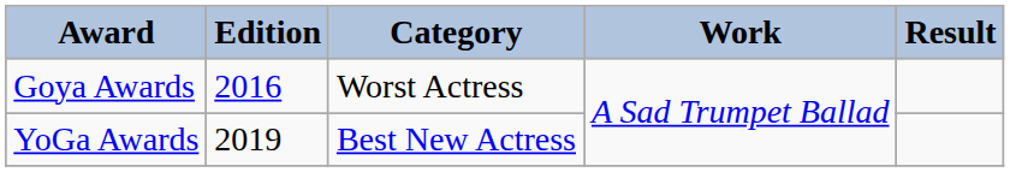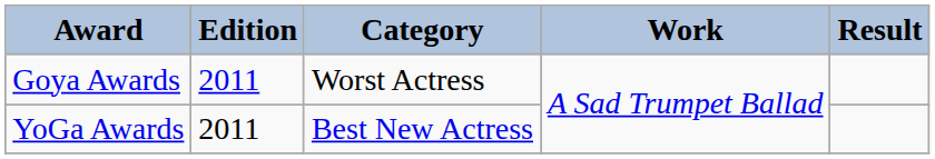 <table class="wikitable">
 <tr>
 <th style="background:#B0C4DE;">Award</th>
 <th style="background:#B0C4DE;">Edition</th>
 <th style="background:#B0C4DE;">Category</th>
 <th style="background:#B0C4DE;">Work</th>
 <th style="background:#B0C4DE;">Result</th>
 </tr>
 <tr>
 <td><a href='#'>Goya Awards</a></td>
-<td><a href='#'>2016</a></td>
+<td><a href='#'>2011</a></td>
 <td>Worst Actress</td>
 <td rowspan="2"><em><a href='#'>A Sad Trumpet Ballad</a></em></td>
 <td></td>
 </tr>
 <tr>
 <td><a href='#'>YoGa Awards</a></td>
-<td>2019</td>
+<td>2011</td>
 <td><a href='#'>Best New Actress</a></td>
 <td></td>
 </tr>
 </table>
